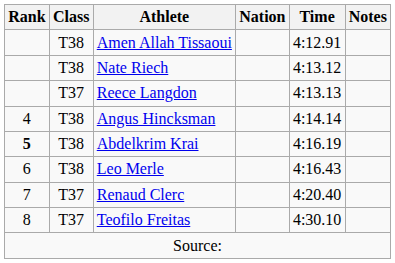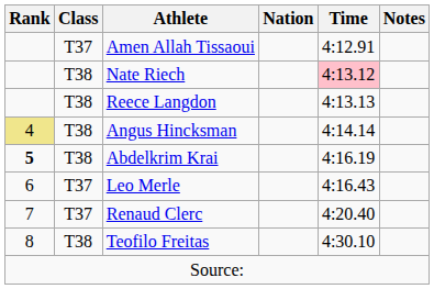 <table class="wikitable sortable" style="text-align:center;">
 <tr>
 <th scope="col">Rank</th>
 <th scope="col">Class</th>
 <th scope="col">Athlete</th>
 <th scope="col">Nation</th>
 <th scope="col">Time</th>
 <th scope="col">Notes</th>
 </tr>
 <tr>
 <td></td>
-<td>T38</td>
+<td>T37</td>
 <td align=left><a href='#'>Amen Allah Tissaoui</a></td>
 <td align=left></td>
 <td>4:12.91</td>
 <td></td>
 </tr>
 <tr>
 <td></td>
 <td>T38</td>
 <td align=left><a href='#'>Nate Riech</a></td>
 <td align=left></td>
-<td>4:13.12</td>
+<td style="background: pink;">4:13.12</td>
 <td></td>
 </tr>
 <tr>
 <td></td>
-<td>T37</td>
+<td>T38</td>
 <td align=left><a href='#'>Reece Langdon</a></td>
 <td align=left></td>
 <td>4:13.13</td>
 <td></td>
 </tr>
 <tr>
-<td>4</td>
+<td style="background: khaki;">4</td>
 <td>T38</td>
 <td align=left><a href='#'>Angus Hincksman</a></td>
 <td align=left></td>
 <td>4:14.14</td>
 <td></td>
 </tr>
 <tr>
 <td><strong>5</strong></td>
 <td>T38</td>
 <td align=left><a href='#'>Abdelkrim Krai</a></td>
 <td align=left></td>
 <td>4:16.19</td>
 <td></td>
 </tr>
 <tr>
 <td>6</td>
-<td>T38</td>
+<td>T37</td>
 <td align=left><a href='#'>Leo Merle</a></td>
 <td align=left></td>
 <td>4:16.43</td>
 <td></td>
 </tr>
 <tr>
 <td>7</td>
 <td>T37</td>
 <td align=left><a href='#'>Renaud Clerc</a></td>
 <td align=left></td>
 <td>4:20.40</td>
 <td></td>
 </tr>
 <tr>
 <td>8</td>
-<td>T37</td>
+<td>T38</td>
 <td align=left><a href='#'>Teofilo Freitas</a></td>
 <td align=left></td>
 <td>4:30.10</td>
 <td></td>
 </tr>
 <tr class="sortbottom">
 <td colspan=6>Source:</td>
 </tr>
 </table>
